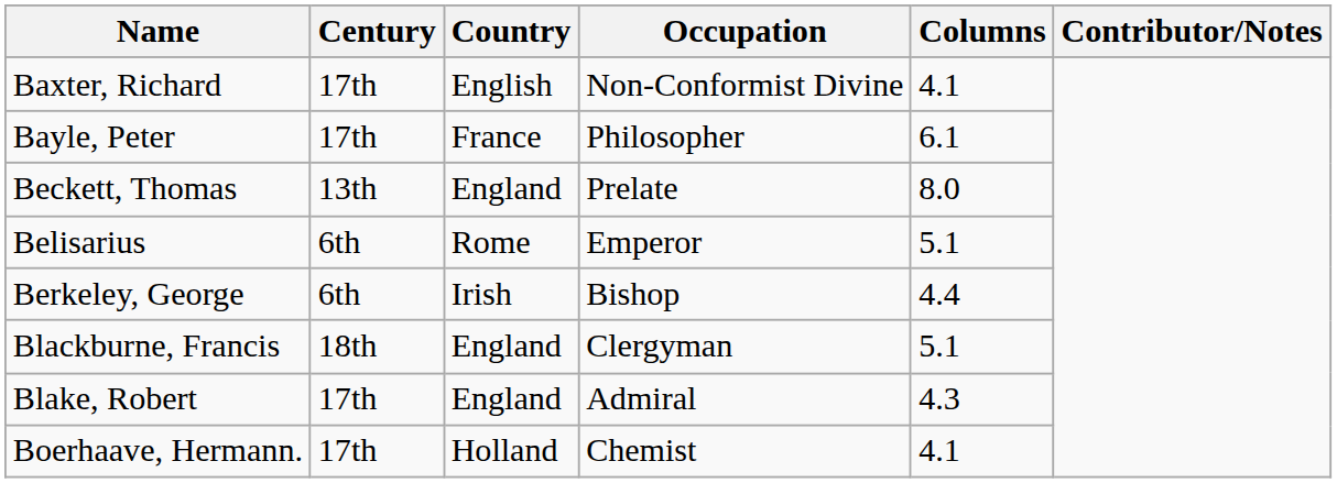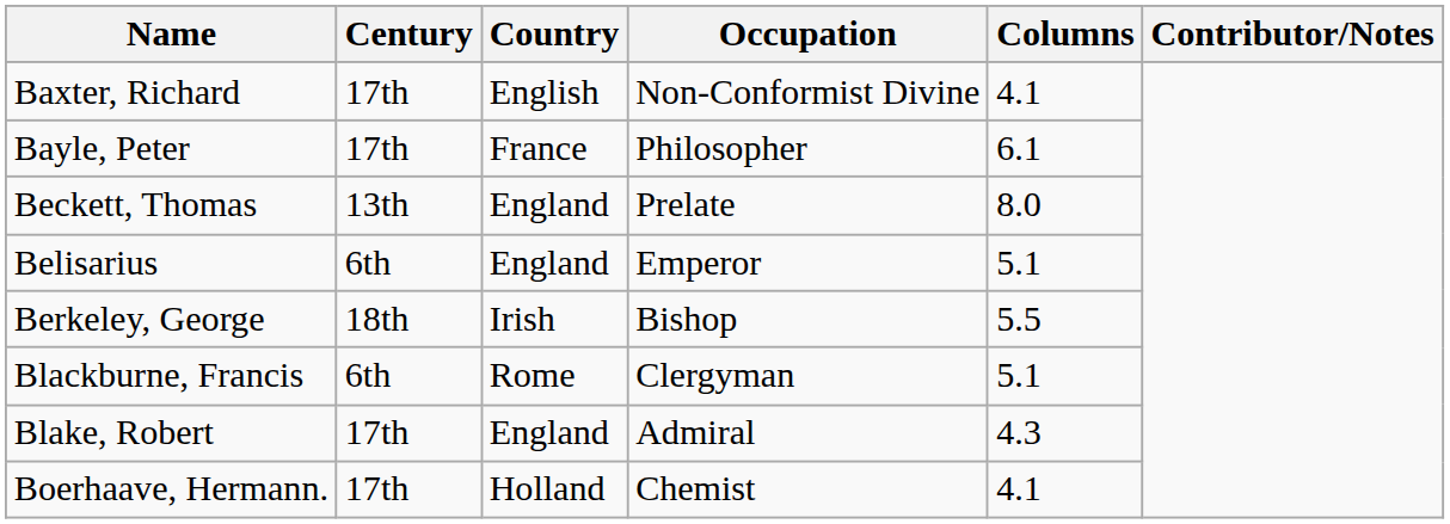 <table class="wikitable">
 <tr>
 <th>Name</th>
 <th>Century</th>
 <th>Country</th>
 <th>Occupation</th>
 <th>Columns</th>
 <th>Contributor/Notes</th>
 </tr>
 <tr>
 <td>Baxter, Richard</td>
 <td>17th</td>
 <td>English</td>
 <td>Non-Conformist Divine</td>
 <td>4.1</td>
 </tr>
 <tr>
 <td>Bayle, Peter</td>
 <td>17th</td>
 <td>France</td>
 <td>Philosopher</td>
 <td>6.1</td>
 </tr>
 <tr>
 <td>Beckett, Thomas</td>
 <td>13th</td>
 <td>England</td>
 <td>Prelate</td>
 <td>8.0</td>
 </tr>
 <tr>
 <td>Belisarius</td>
 <td>6th</td>
-<td>Rome</td>
+<td>England</td>
 <td>Emperor</td>
 <td>5.1</td>
 </tr>
 <tr>
 <td>Berkeley, George</td>
-<td>6th</td>
+<td>18th</td>
 <td>Irish</td>
 <td>Bishop</td>
-<td>4.4</td>
+<td>5.5</td>
 </tr>
 <tr>
 <td>Blackburne, Francis</td>
-<td>18th</td>
-<td>England</td>
+<td>6th</td>
+<td>Rome</td>
 <td>Clergyman</td>
 <td>5.1</td>
 </tr>
 <tr>
 <td>Blake, Robert</td>
 <td>17th</td>
 <td>England</td>
 <td>Admiral</td>
 <td>4.3</td>
 </tr>
 <tr>
 <td>Boerhaave, Hermann.</td>
 <td>17th</td>
 <td>Holland</td>
 <td>Chemist</td>
 <td>4.1</td>
 </tr>
 </table>
